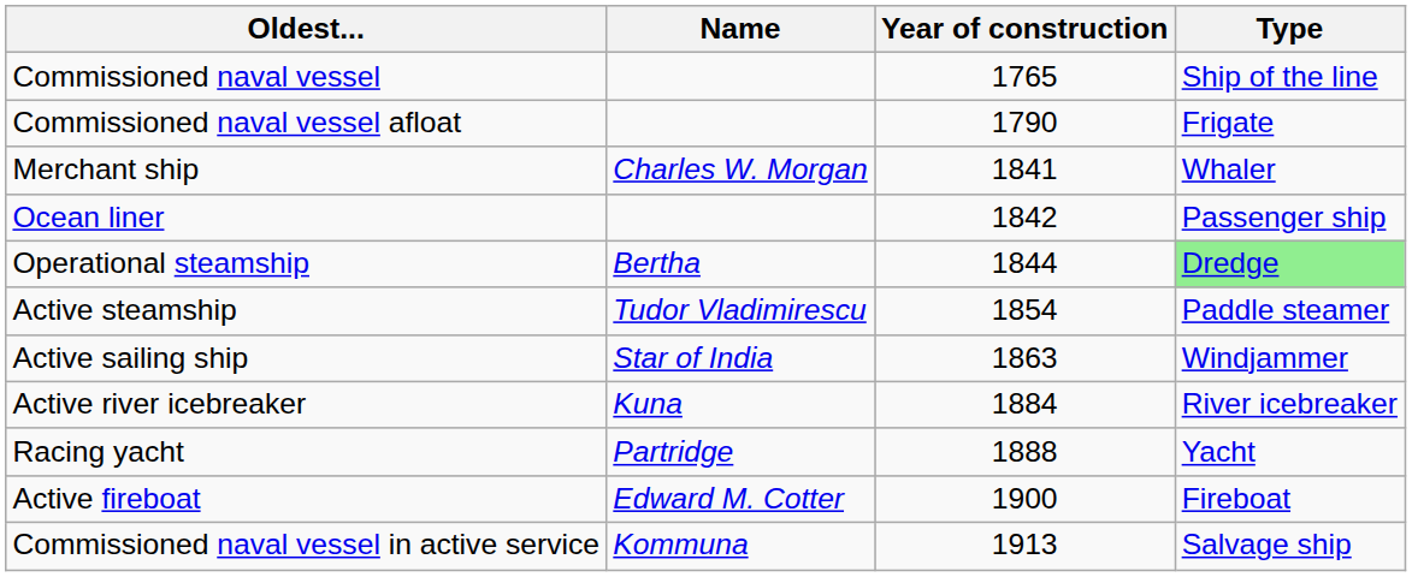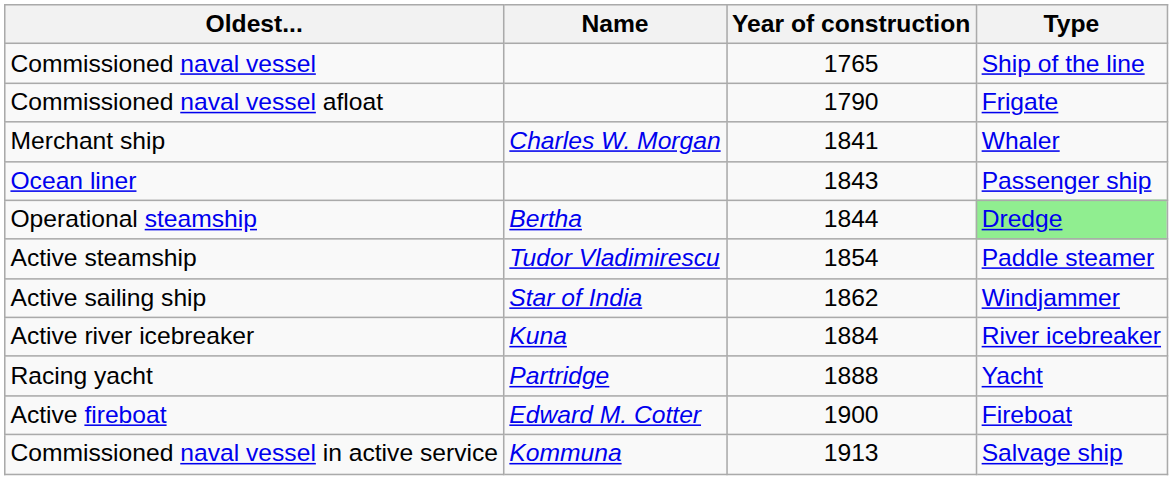 <table class="sortable wikitable">
 <tr>
 <th>Oldest...</th>
 <th>Name</th>
 <th class="unsortable">Year of construction</th>
 <th>Type</th>
 </tr>
 <tr>
 <td>Commissioned <a href='#'>naval vessel</a></td>
 <td></td>
 <td style="text-align:center;">1765</td>
 <td><a href='#'>Ship of the line</a></td>
 </tr>
 <tr>
 <td>Commissioned <a href='#'>naval vessel</a> afloat</td>
 <td></td>
 <td style="text-align:center;">1790</td>
 <td><a href='#'>Frigate</a></td>
 </tr>
 <tr>
 <td>Merchant ship</td>
 <td><a href='#'><em>Charles W. Morgan</em></a></td>
 <td style="text-align:center;">1841</td>
 <td><a href='#'>Whaler</a></td>
 </tr>
 <tr>
 <td><a href='#'>Ocean liner</a></td>
 <td></td>
-<td style="text-align:center;">1842</td>
+<td style="text-align:center;">1843</td>
 <td><a href='#'>Passenger ship</a></td>
 </tr>
 <tr>
 <td>Operational <a href='#'>steamship</a></td>
 <td><a href='#'><em>Bertha</em></a></td>
 <td style="text-align:center;">1844</td>
 <td style="background: lightgreen;"><a href='#'>Dredge</a></td>
 </tr>
 <tr>
 <td>Active steamship</td>
 <td><em><a href='#'>Tudor Vladimirescu</a></em></td>
 <td style="text-align:center;">1854</td>
 <td><a href='#'>Paddle steamer</a></td>
 </tr>
 <tr>
 <td>Active sailing ship</td>
 <td><a href='#'><em>Star of India</em></a></td>
-<td style="text-align:center;">1863</td>
+<td style="text-align:center;">1862</td>
 <td><a href='#'>Windjammer</a></td>
 </tr>
 <tr>
 <td>Active river icebreaker</td>
 <td><em><a href='#'>Kuna</a></em></td>
 <td style="text-align:center;">1884</td>
 <td><a href='#'>River icebreaker</a></td>
 </tr>
 <tr>
 <td>Racing yacht</td>
 <td><em><a href='#'>Partridge</a></em></td>
 <td style="text-align:center;">1888</td>
 <td><a href='#'>Yacht</a></td>
 </tr>
 <tr>
 <td>Active <a href='#'>fireboat</a></td>
 <td><a href='#'><em>Edward M. Cotter</em></a></td>
 <td style="text-align:center;">1900</td>
 <td><a href='#'>Fireboat</a></td>
 </tr>
 <tr>
 <td>Commissioned <a href='#'>naval vessel</a> in active service</td>
 <td><a href='#'><em>Kommuna</em></a></td>
 <td style="text-align:center;">1913</td>
 <td><a href='#'>Salvage ship</a></td>
 </tr>
 </table>
